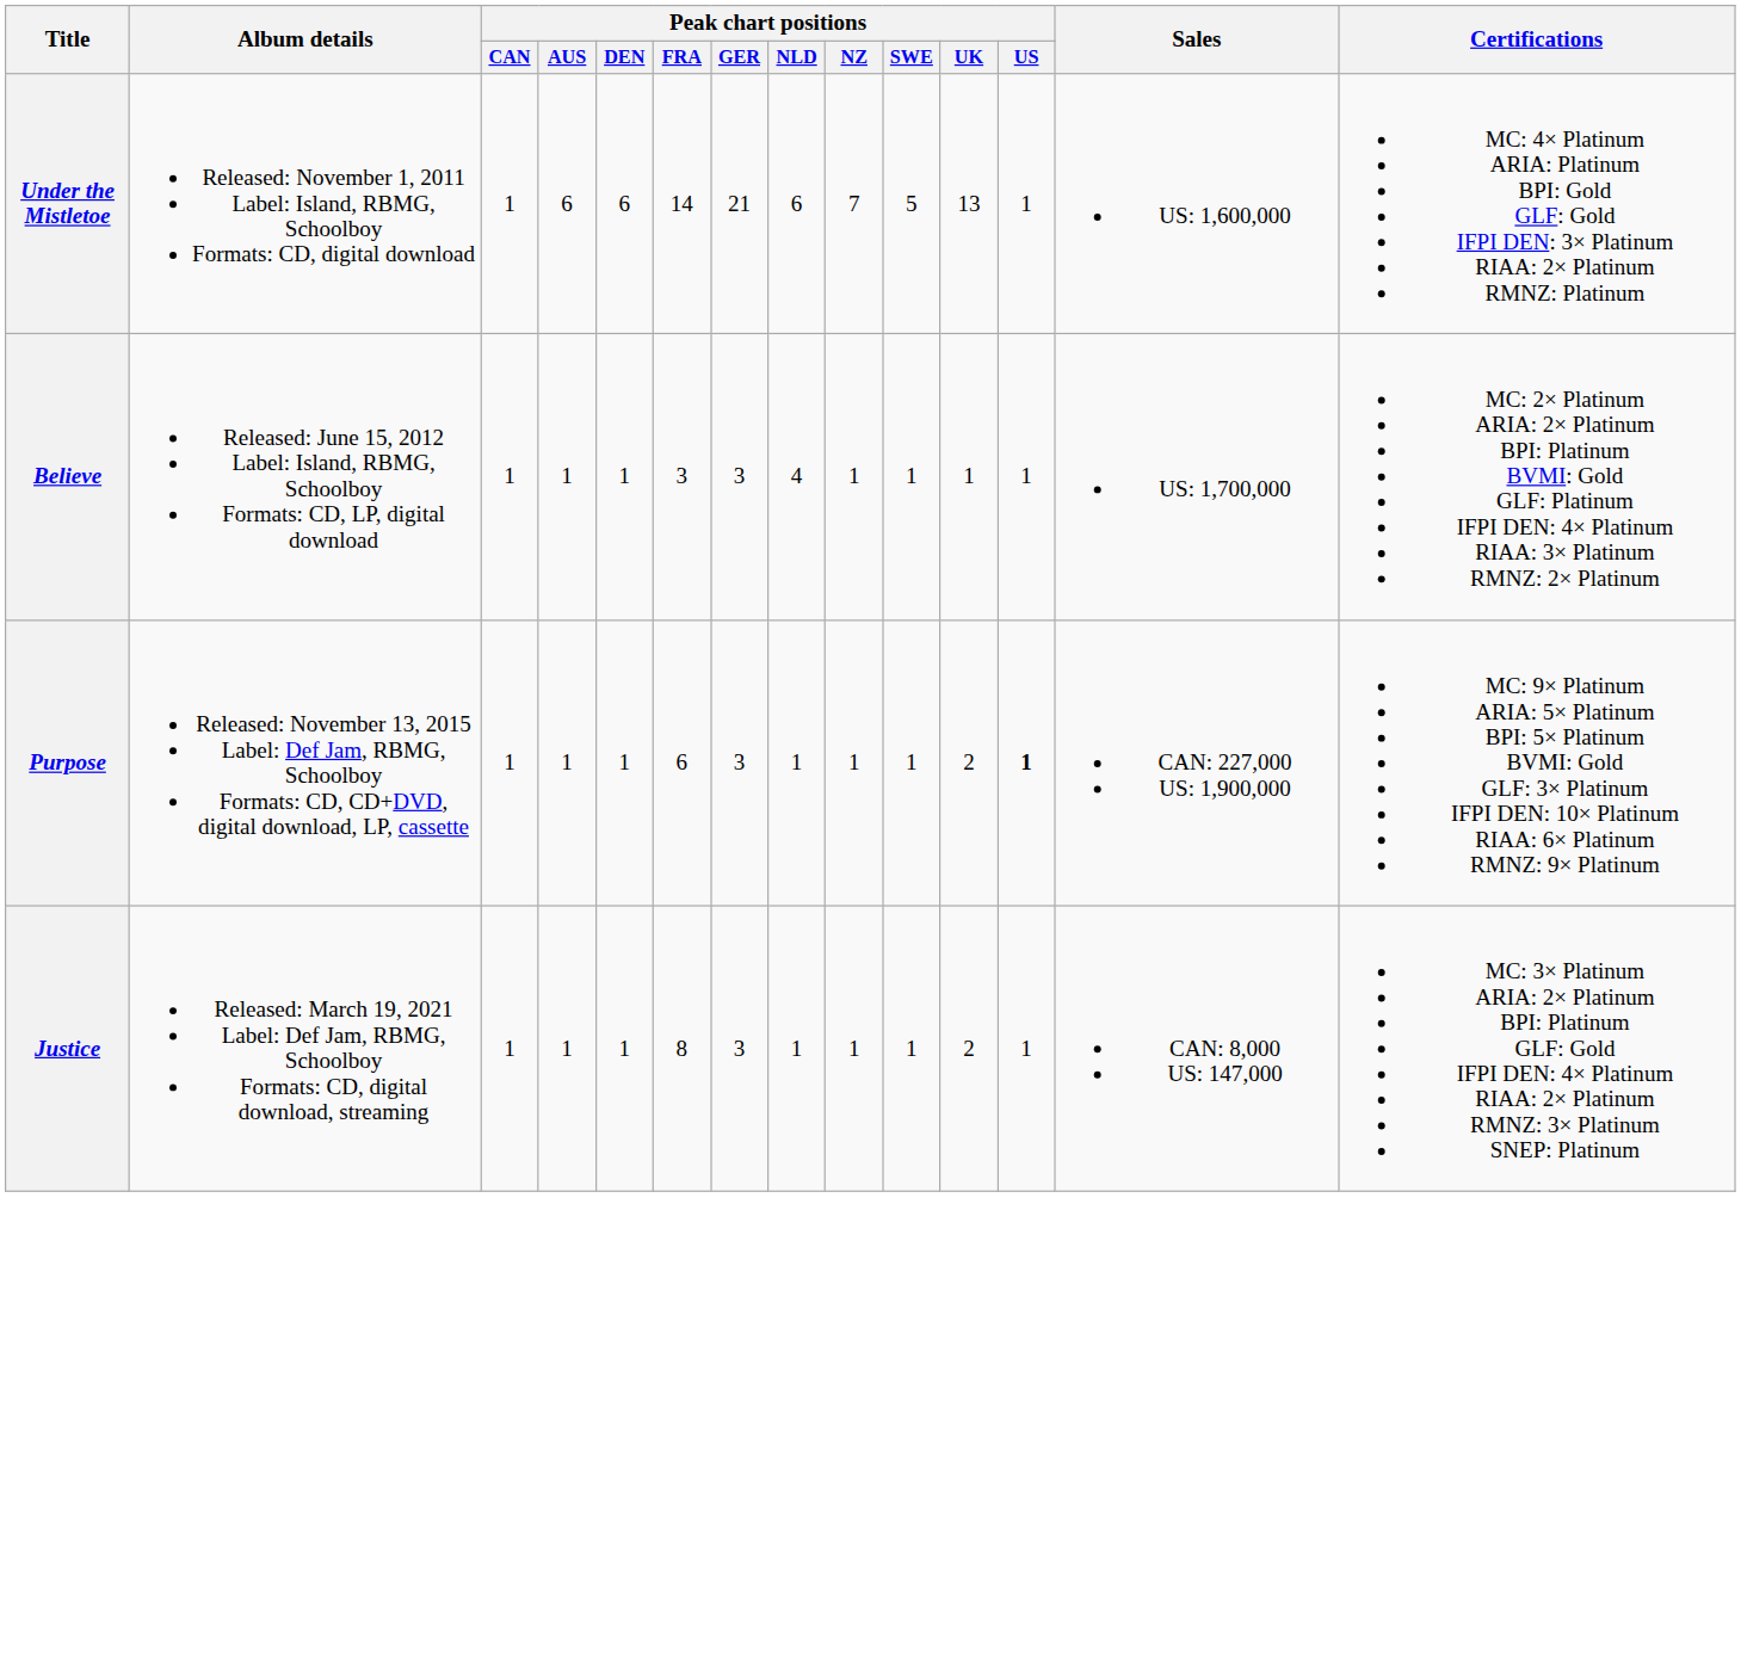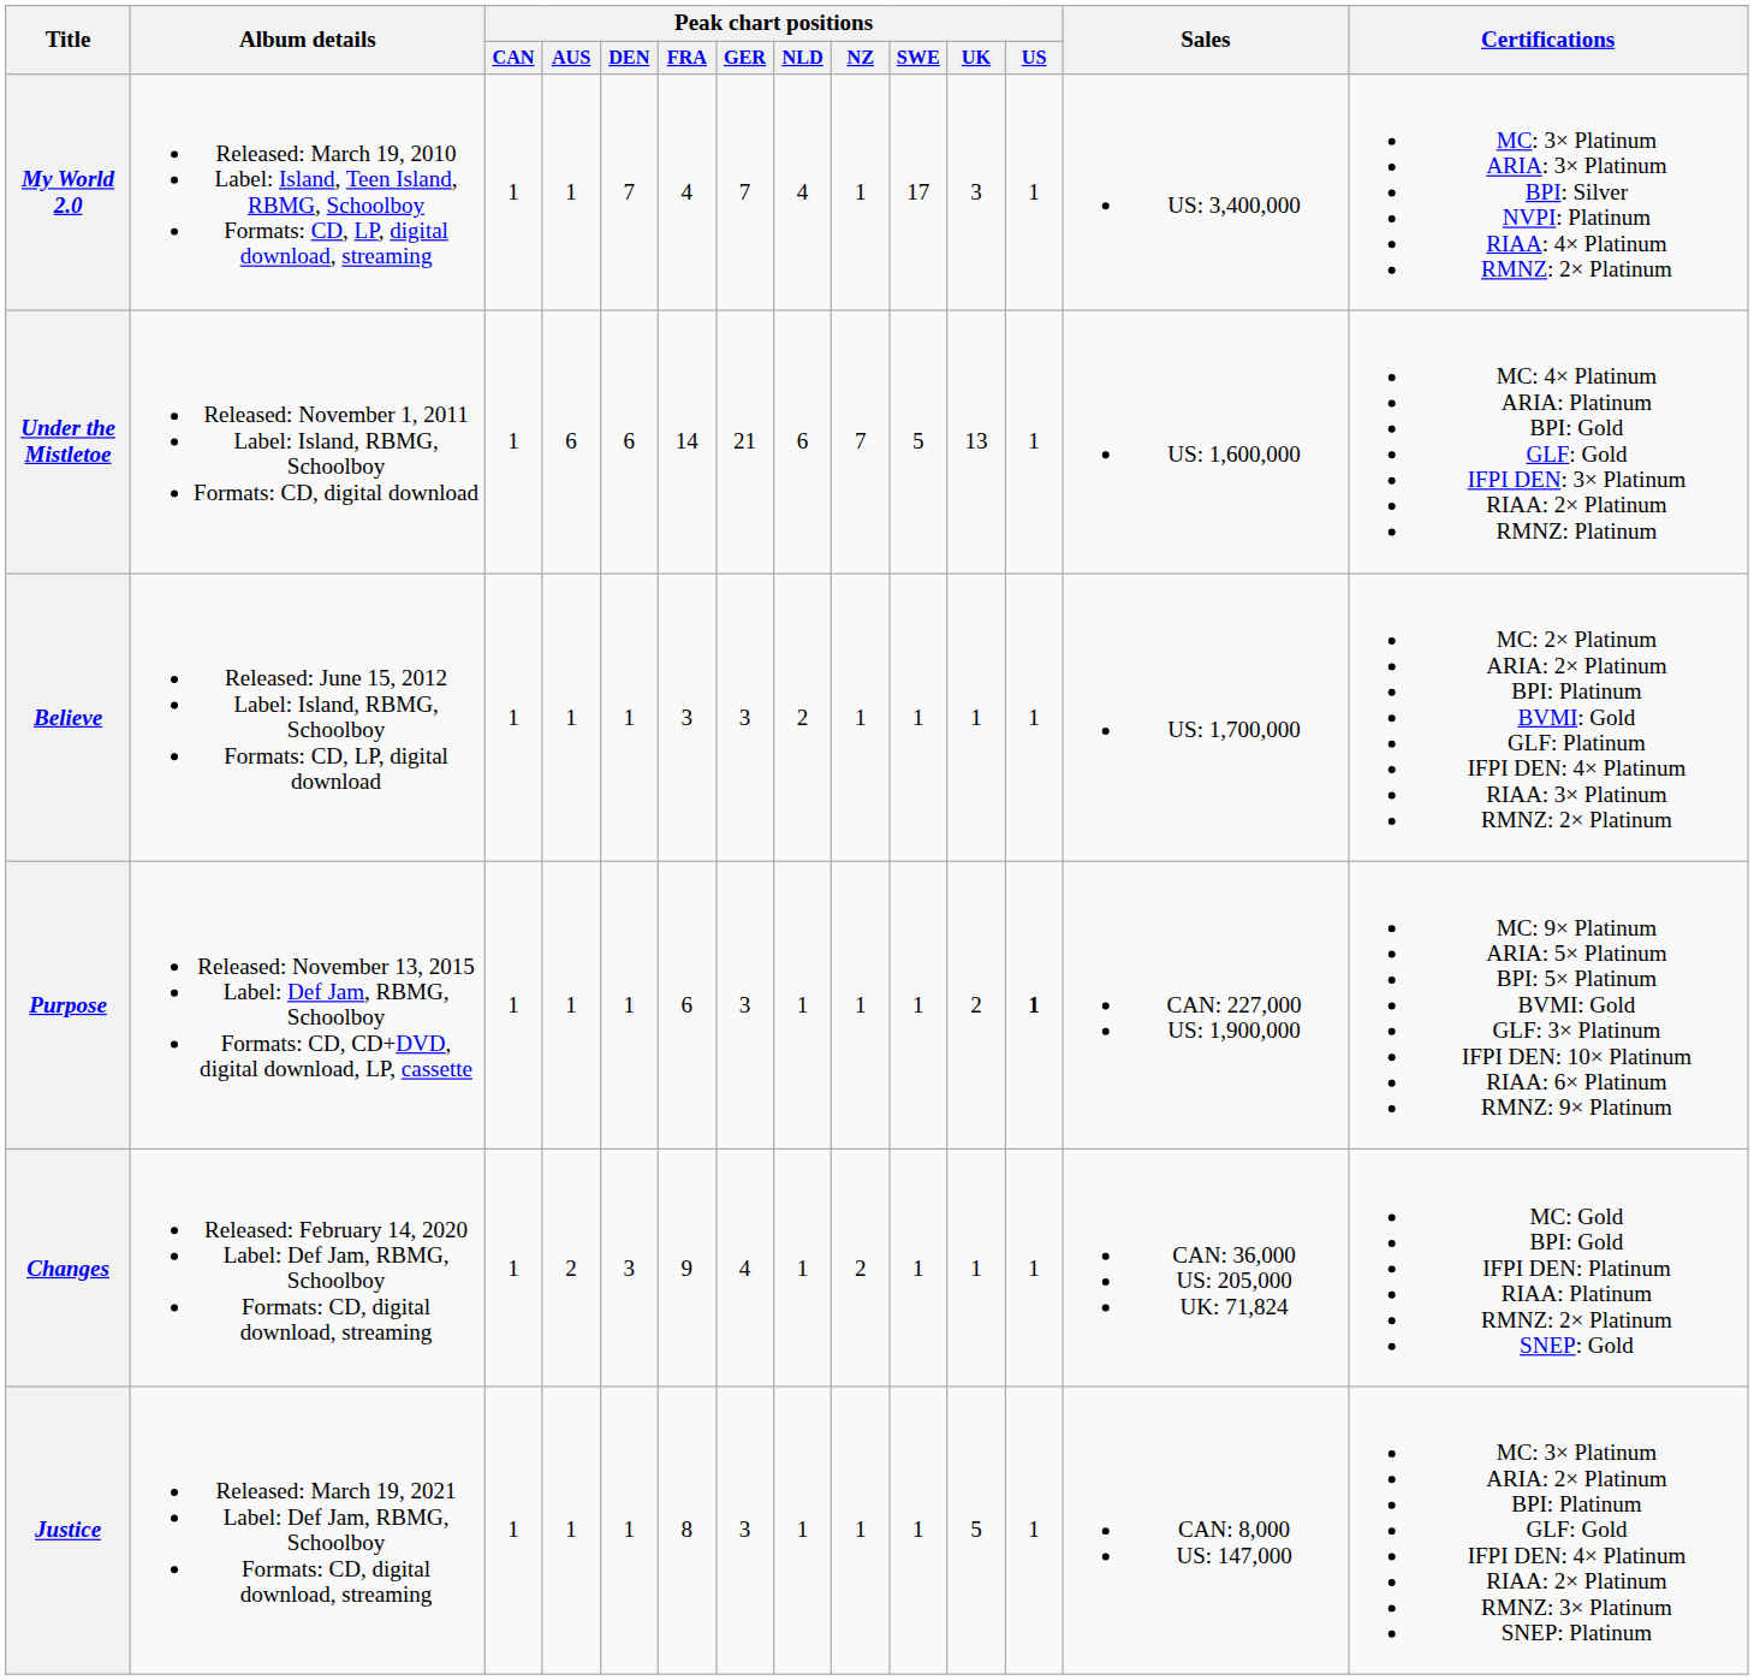 <table class="wikitable plainrowheaders" style="text-align:center;">
 <tr>
 <th scope="col" rowspan="2" style="width:5em;">Title</th>
 <th scope="col" rowspan="2" style="width:15em;">Album details</th>
 <th scope="col" colspan="10">Peak chart positions</th>
 <th scope="col" rowspan="2" style="width:12em;">Sales</th>
 <th scope="col" rowspan="2" style="width:17em;"><a href='#'>Certifications</a></th>
 </tr>
 <tr>
 <th scope="col" style="width:2.5em;font-size:85%;"><a href='#'>CAN</a><br></th>
 <th scope="col" style="width:2.5em;font-size:85%;"><a href='#'>AUS</a><br></th>
 <th scope="col" style="width:2.5em;font-size:85%;"><a href='#'>DEN</a><br></th>
 <th scope="col" style="width:2.5em;font-size:85%;"><a href='#'>FRA</a><br></th>
 <th scope="col" style="width:2.5em;font-size:85%;"><a href='#'>GER</a><br></th>
 <th scope="col" style="width:2.5em;font-size:85%;"><a href='#'>NLD</a> <br></th>
 <th scope="col" style="width:2.5em;font-size:85%;"><a href='#'>NZ</a><br></th>
 <th scope="col" style="width:2.5em;font-size:85%;"><a href='#'>SWE</a><br></th>
 <th scope="col" style="width:2.5em;font-size:85%;"><a href='#'>UK</a><br></th>
 <th scope="col" style="width:2.5em;font-size:85%;"><a href='#'>US</a><br></th>
+</tr>
+<tr>
+<th scope="row"><em><a href='#'>My World 2.0</a></em></th>
+<td><br><ul><li>Released: March 19, 2010</li><li>Label: <a href='#'>Island</a>, <a href='#'>Teen Island</a>, <a href='#'>RBMG</a>, <a href='#'>Schoolboy</a></li><li>Formats: <a href='#'>CD</a>, <a href='#'>LP</a>, <a href='#'>digital download</a>, <a href='#'>streaming</a></li></ul></td>
+<td>1</td>
+<td>1</td>
+<td>7</td>
+<td>4</td>
+<td>7</td>
+<td>4</td>
+<td>1</td>
+<td>17</td>
+<td>3</td>
+<td>1</td>
+<td><br><ul><li>US: 3,400,000</li></ul></td>
+<td><br><ul><li><a href='#'>MC</a>: 3× Platinum</li><li><a href='#'>ARIA</a>: 3× Platinum</li><li><a href='#'>BPI</a>: Silver</li><li><a href='#'>NVPI</a>: Platinum</li><li><a href='#'>RIAA</a>: 4× Platinum</li><li><a href='#'>RMNZ</a>: 2× Platinum</li></ul></td>
 </tr>
 <tr>
 <th scope="row"><em><a href='#'>Under the Mistletoe</a></em></th>
 <td><br><ul><li>Released: November 1, 2011</li><li>Label: Island, RBMG, Schoolboy</li><li>Formats: CD, digital download</li></ul></td>
 <td>1</td>
 <td>6</td>
 <td>6</td>
 <td>14</td>
 <td>21</td>
 <td>6</td>
 <td>7</td>
 <td>5</td>
 <td>13</td>
 <td>1</td>
 <td><br><ul><li>US: 1,600,000</li></ul></td>
 <td><br><ul><li>MC: 4× Platinum</li><li>ARIA: Platinum</li><li>BPI: Gold</li><li><a href='#'>GLF</a>: Gold</li><li><a href='#'>IFPI DEN</a>: 3× Platinum</li><li>RIAA: 2× Platinum</li><li>RMNZ: Platinum</li></ul></td>
 </tr>
 <tr>
 <th scope="row"><em><a href='#'>Believe</a></em></th>
 <td><br><ul><li>Released: June 15, 2012</li><li>Label: Island, RBMG, Schoolboy</li><li>Formats: CD, LP, digital download</li></ul></td>
 <td>1</td>
 <td>1</td>
 <td>1</td>
 <td>3</td>
 <td>3</td>
-<td>4</td>
+<td>2</td>
 <td>1</td>
 <td>1</td>
 <td>1</td>
 <td>1</td>
 <td><br><ul><li>US: 1,700,000</li></ul></td>
 <td><br><ul><li>MC: 2× Platinum</li><li>ARIA: 2× Platinum</li><li>BPI: Platinum</li><li><a href='#'>BVMI</a>: Gold</li><li>GLF: Platinum</li><li>IFPI DEN: 4× Platinum</li><li>RIAA: 3× Platinum</li><li>RMNZ: 2× Platinum</li></ul></td>
 </tr>
 <tr>
 <th scope="row"><em><a href='#'>Purpose</a></em></th>
 <td><br><ul><li>Released: November 13, 2015</li><li>Label: <a href='#'>Def Jam</a>, RBMG, Schoolboy</li><li>Formats: CD, CD+<a href='#'>DVD</a>, digital download, LP, <a href='#'>cassette</a></li></ul></td>
 <td>1</td>
 <td>1</td>
 <td>1</td>
 <td>6</td>
 <td>3</td>
 <td>1</td>
 <td>1</td>
 <td>1</td>
 <td>2</td>
 <td><strong>1</strong></td>
 <td><br><ul><li>CAN: 227,000</li><li>US: 1,900,000</li></ul></td>
 <td><br><ul><li>MC: 9× Platinum</li><li>ARIA: 5× Platinum</li><li>BPI: 5× Platinum</li><li>BVMI: Gold</li><li>GLF: 3× Platinum</li><li>IFPI DEN: 10× Platinum</li><li>RIAA: 6× Platinum</li><li>RMNZ: 9× Platinum</li></ul></td>
 </tr>
 <tr>
+<th scope="row"><em><a href='#'>Changes</a></em></th>
+<td><br><ul><li>Released: February 14, 2020</li><li>Label: Def Jam, RBMG, Schoolboy</li><li>Formats: CD, digital download, streaming</li></ul></td>
+<td>1</td>
+<td>2</td>
+<td>3</td>
+<td>9</td>
+<td>4</td>
+<td>1</td>
+<td>2</td>
+<td>1</td>
+<td>1</td>
+<td>1</td>
+<td><br><ul><li>CAN: 36,000</li><li>US: 205,000</li><li>UK: 71,824</li></ul></td>
+<td><br><ul><li>MC: Gold</li><li>BPI: Gold</li><li>IFPI DEN: Platinum</li><li>RIAA: Platinum</li><li>RMNZ: 2× Platinum</li><li><a href='#'>SNEP</a>: Gold</li></ul></td>
+</tr>
+<tr>
 <th scope="row"><em><a href='#'>Justice</a></em></th>
 <td><br><ul><li>Released: March 19, 2021</li><li>Label: Def Jam, RBMG, Schoolboy</li><li>Formats: CD, digital download, streaming</li></ul></td>
 <td>1</td>
 <td>1</td>
 <td>1</td>
 <td>8</td>
 <td>3</td>
 <td>1</td>
 <td>1</td>
 <td>1</td>
-<td>2</td>
+<td>5</td>
 <td>1</td>
 <td><br><ul><li>CAN: 8,000</li><li>US: 147,000</li></ul></td>
 <td><br><ul><li>MC: 3× Platinum</li><li>ARIA: 2× Platinum</li><li>BPI: Platinum</li><li>GLF: Gold</li><li>IFPI DEN: 4× Platinum</li><li>RIAA: 2× Platinum</li><li>RMNZ: 3× Platinum</li><li>SNEP: Platinum</li></ul></td>
 </tr>
 </table>
